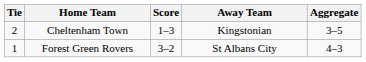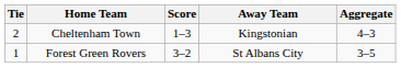 <table class="wikitable" style="text-align:center;">
 <tr>
 <th width=20>Tie</th>
 <th width=175>Home Team</th>
 <th width=20>Score</th>
 <th width=175>Away Team</th>
 <th width=20>Aggregate</th>
 </tr>
 <tr>
 <td>2</td>
 <td>Cheltenham Town</td>
 <td>1–3</td>
 <td>Kingstonian</td>
-<td>3–5</td>
+<td>4–3</td>
 </tr>
 <tr>
 <td>1</td>
 <td>Forest Green Rovers</td>
 <td>3–2</td>
 <td>St Albans City</td>
-<td>4–3</td>
+<td>3–5</td>
 </tr>
 </table>
